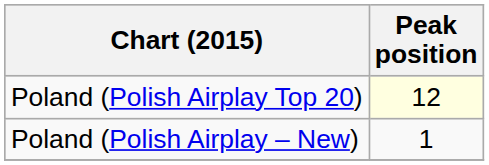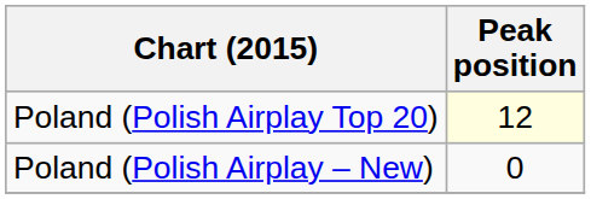 <table class="wikitable sortable">
 <tr>
 <th scope="col">Chart (2015)</th>
 <th scope="col">Peak<br>position</th>
 </tr>
 <tr>
 <td>Poland (<a href='#'>Polish Airplay Top 20</a>)</td>
 <td align=center style="background: lightyellow;">12</td>
 </tr>
 <tr>
 <td>Poland (<a href='#'>Polish Airplay – New</a>)</td>
-<td align=center>1</td>
+<td align=center>0</td>
 </tr>
 <tr>
 </tr>
 </table>
